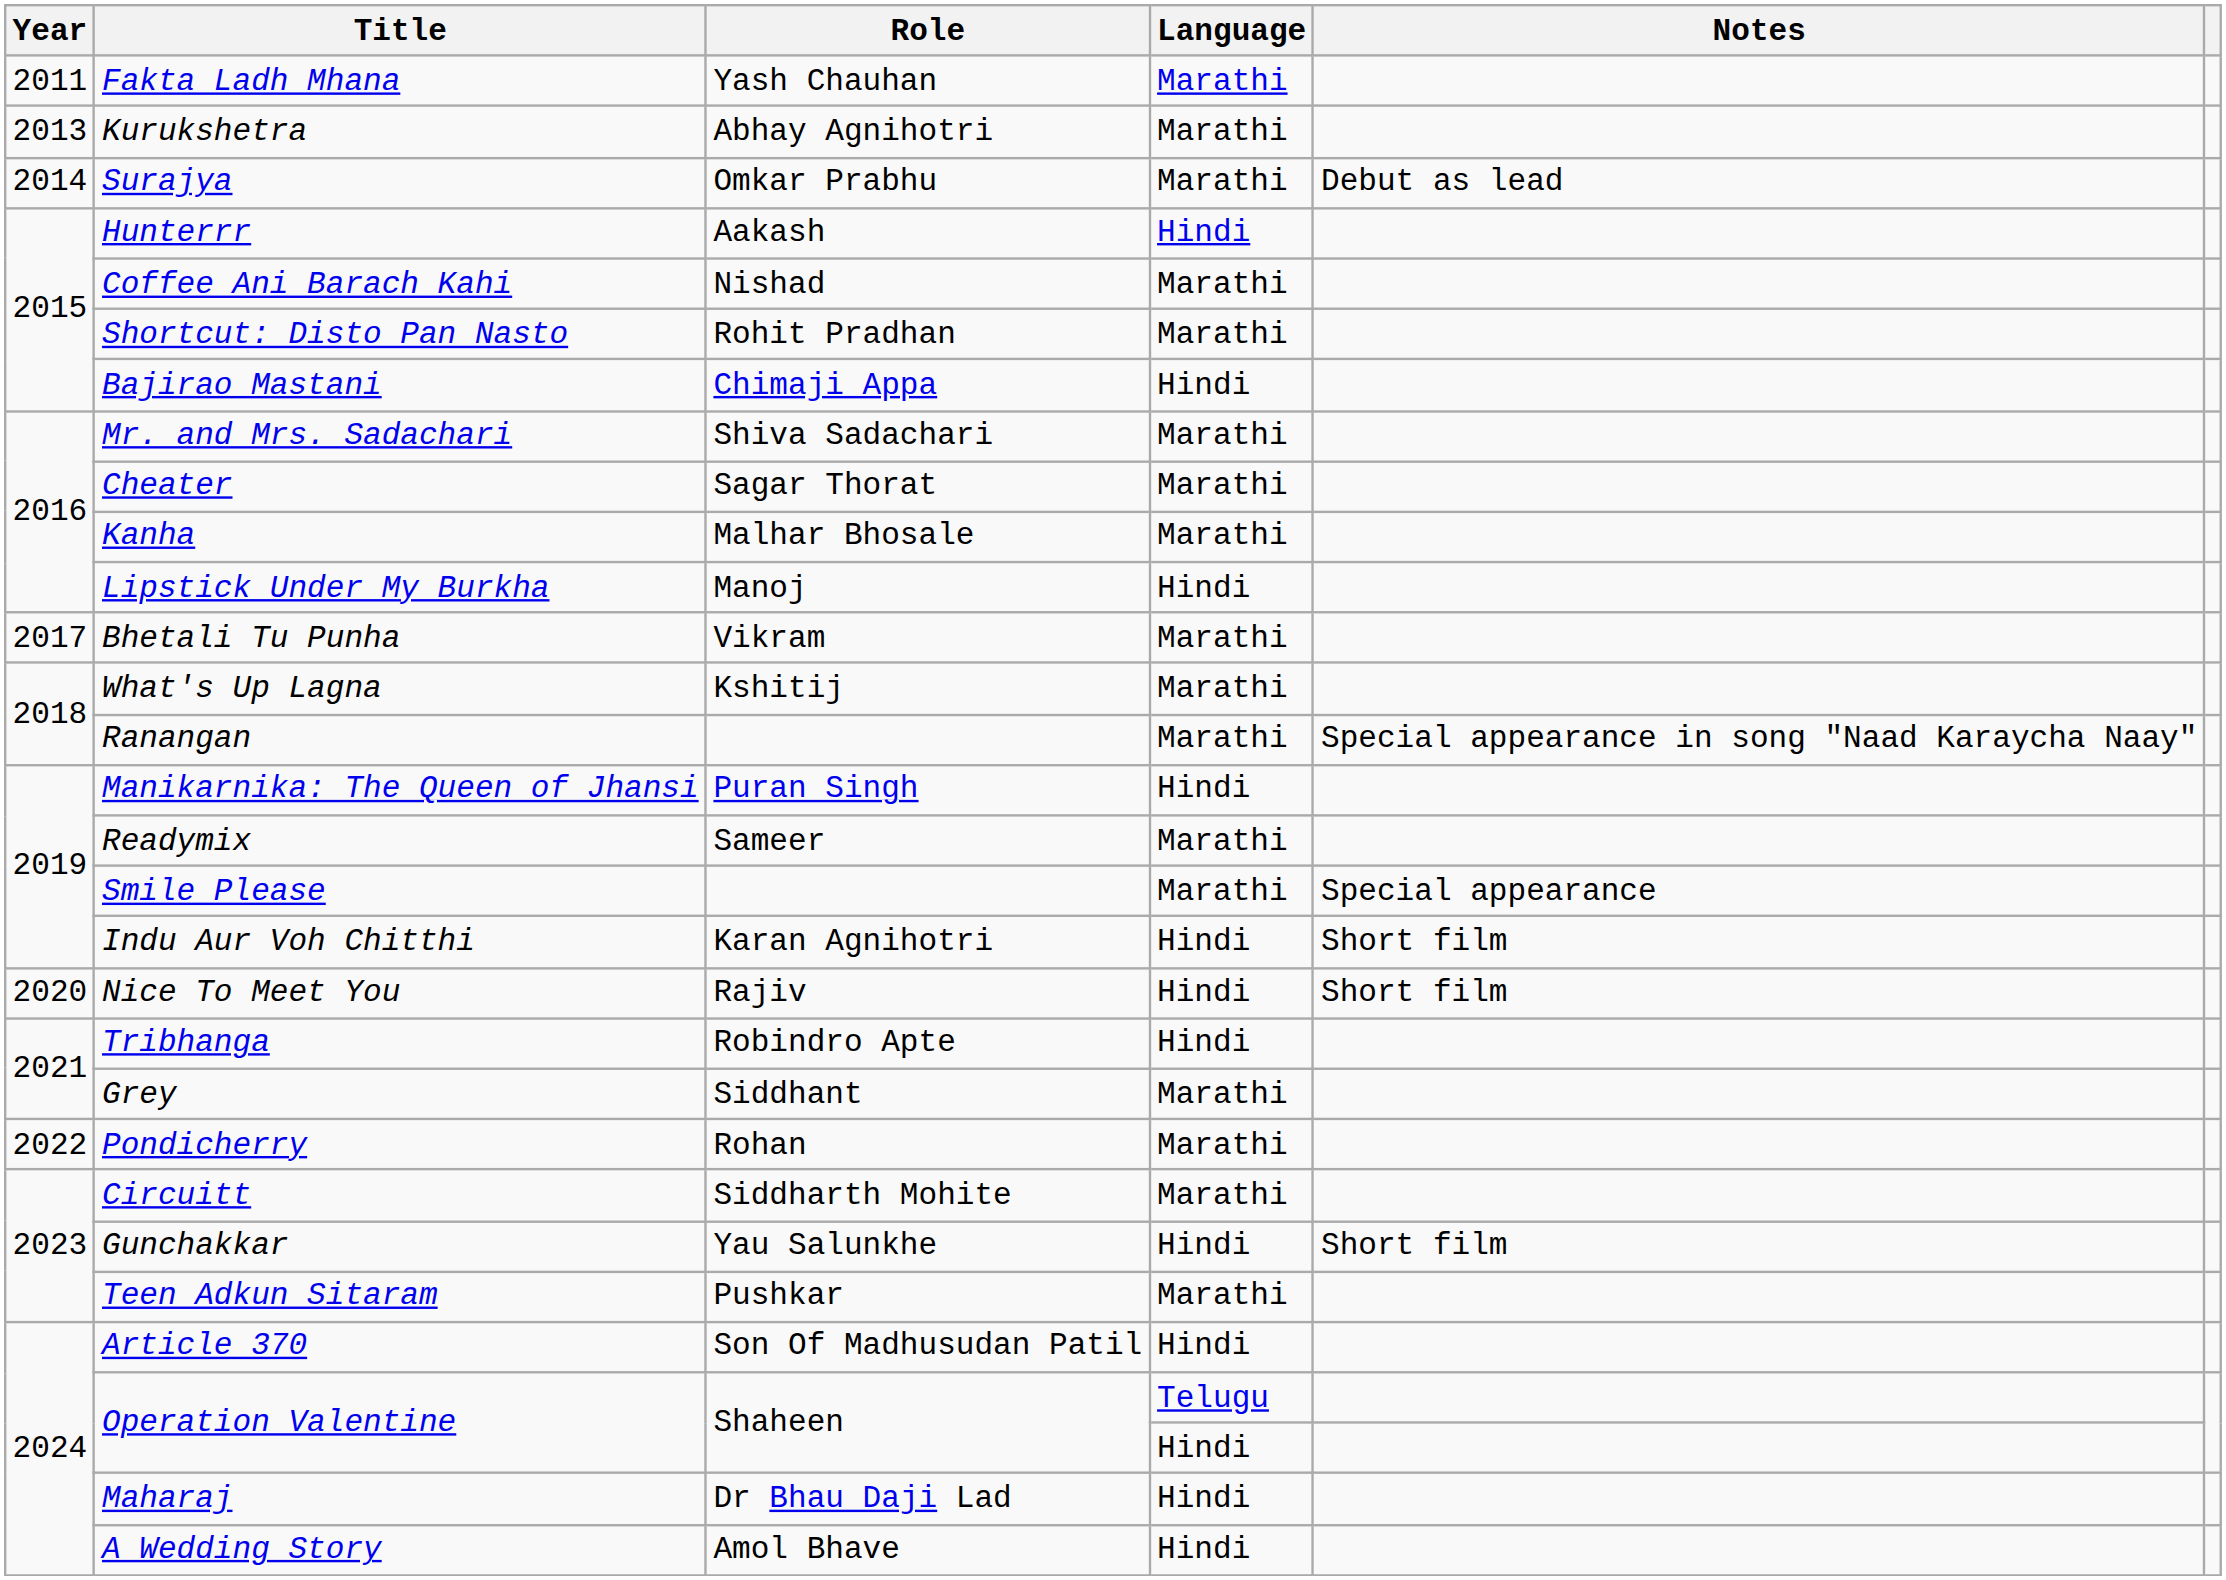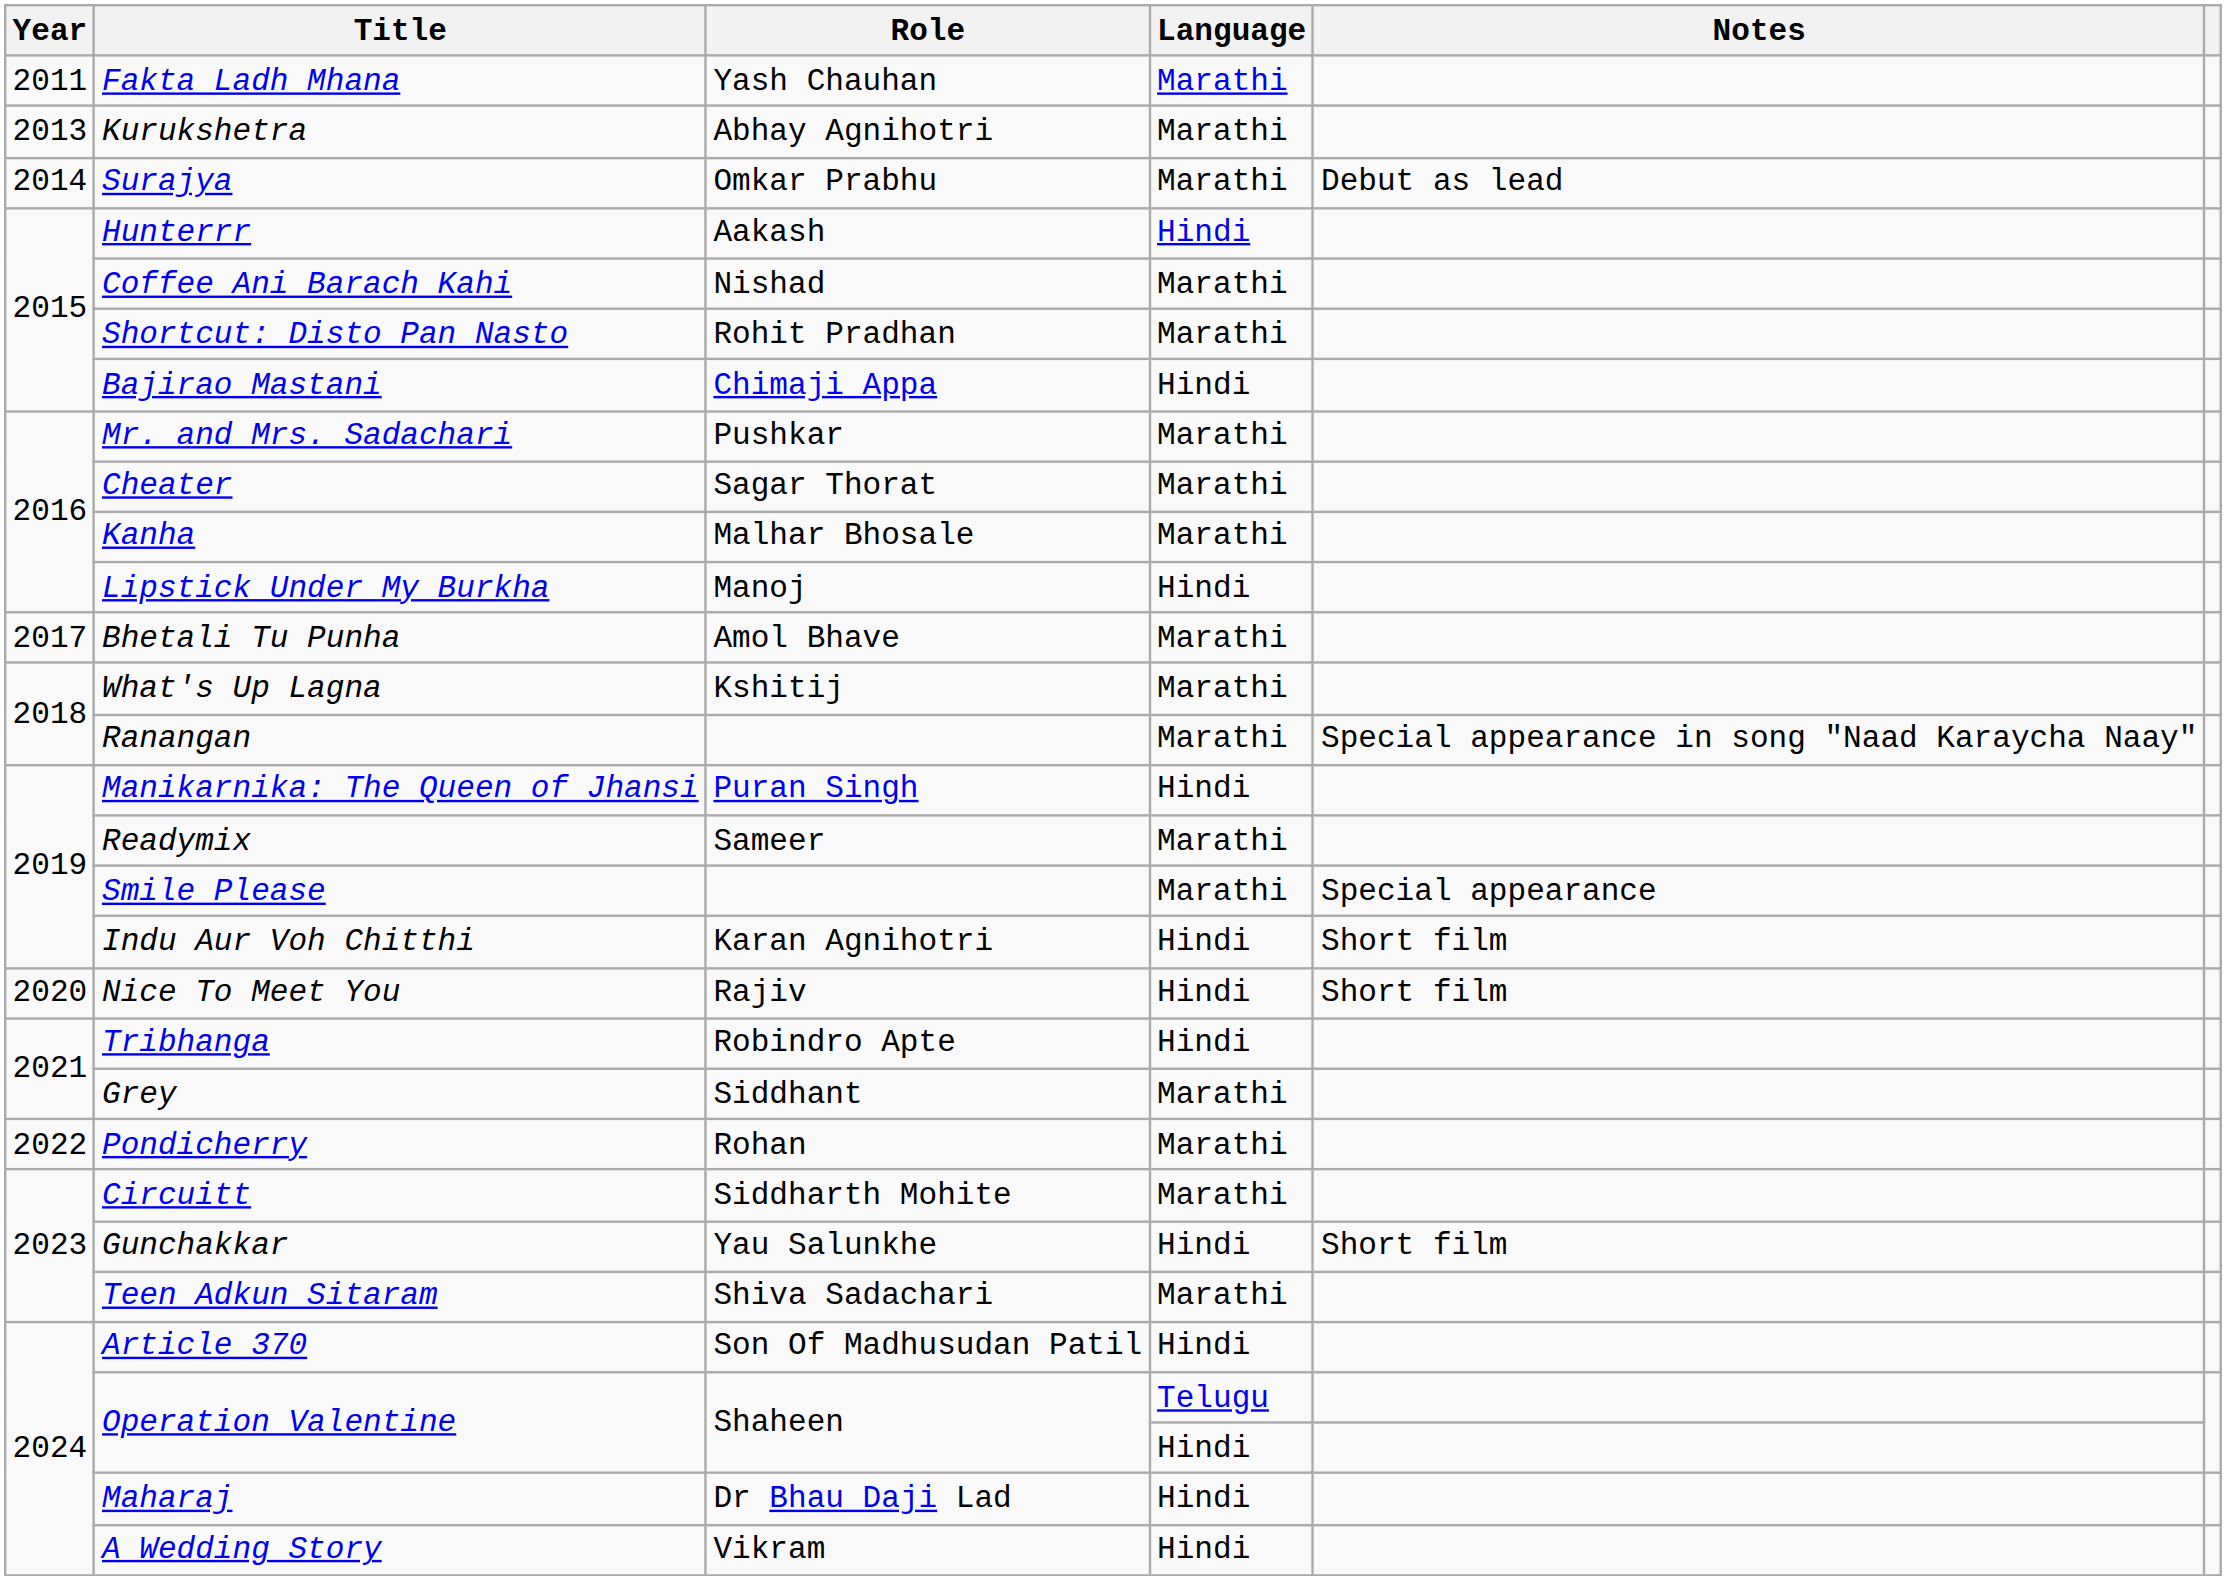 <table class="wikitable sortable">
 <tr>
 <th scope="col">Year</th>
 <th scope="col">Title</th>
 <th scope="col">Role</th>
 <th scope="col">Language</th>
 <th scope="col" class="unsortable">Notes</th>
 <th scope="col" class="unsortable"></th>
 </tr>
 <tr>
 <td>2011</td>
 <td><em><a href='#'>Fakta Ladh Mhana</a></em></td>
 <td>Yash Chauhan</td>
 <td><a href='#'>Marathi</a></td>
 <td></td>
 <td></td>
 </tr>
 <tr>
 <td>2013</td>
 <td><em>Kurukshetra</em></td>
 <td>Abhay Agnihotri</td>
 <td>Marathi</td>
 <td></td>
 <td></td>
 </tr>
 <tr>
 <td>2014</td>
 <td><em><a href='#'>Surajya</a></em></td>
 <td>Omkar Prabhu</td>
 <td>Marathi</td>
 <td>Debut as lead</td>
 <td></td>
 </tr>
 <tr>
 <td rowspan="4">2015</td>
 <td><em><a href='#'>Hunterrr</a></em></td>
 <td>Aakash</td>
 <td><a href='#'>Hindi</a></td>
 <td></td>
 <td></td>
 </tr>
 <tr>
 <td><em><a href='#'>Coffee Ani Barach Kahi</a></em></td>
 <td>Nishad</td>
 <td>Marathi</td>
 <td></td>
 <td></td>
 </tr>
 <tr>
 <td><em><a href='#'>Shortcut: Disto Pan Nasto</a></em></td>
 <td>Rohit Pradhan</td>
 <td>Marathi</td>
 <td></td>
 <td></td>
 </tr>
 <tr>
 <td><em><a href='#'>Bajirao Mastani</a></em></td>
 <td><a href='#'>Chimaji Appa</a></td>
 <td>Hindi</td>
 <td></td>
 <td></td>
 </tr>
 <tr>
 <td rowspan="4">2016</td>
 <td><em><a href='#'>Mr. and Mrs. Sadachari</a></em></td>
-<td>Shiva Sadachari</td>
+<td>Pushkar</td>
 <td>Marathi</td>
 <td></td>
 <td></td>
 </tr>
 <tr>
 <td><em><a href='#'>Cheater</a></em></td>
 <td>Sagar Thorat</td>
 <td>Marathi</td>
 <td></td>
 <td></td>
 </tr>
 <tr>
 <td><em><a href='#'>Kanha</a></em></td>
 <td>Malhar Bhosale</td>
 <td>Marathi</td>
 <td></td>
 <td></td>
 </tr>
 <tr>
 <td><em><a href='#'>Lipstick Under My Burkha</a></em></td>
 <td>Manoj</td>
 <td>Hindi</td>
 <td></td>
 <td></td>
 </tr>
 <tr>
 <td>2017</td>
 <td><em>Bhetali Tu Punha</em></td>
-<td>Vikram</td>
+<td>Amol Bhave</td>
 <td>Marathi</td>
 <td></td>
 <td></td>
 </tr>
 <tr>
 <td rowspan="2">2018</td>
 <td><em>What's Up Lagna</em></td>
 <td>Kshitij</td>
 <td>Marathi</td>
 <td></td>
 <td></td>
 </tr>
 <tr>
 <td><em>Ranangan</em></td>
 <td></td>
 <td>Marathi</td>
 <td>Special appearance in song "Naad Karaycha Naay"</td>
 <td></td>
 </tr>
 <tr>
 <td rowspan="4">2019</td>
 <td><em><a href='#'>Manikarnika: The Queen of Jhansi</a></em></td>
 <td><a href='#'>Puran Singh</a></td>
 <td>Hindi</td>
 <td></td>
 <td></td>
 </tr>
 <tr>
 <td><em>Readymix</em></td>
 <td>Sameer</td>
 <td>Marathi</td>
 <td></td>
 <td></td>
 </tr>
 <tr>
 <td><em><a href='#'>Smile Please</a></em></td>
 <td></td>
 <td>Marathi</td>
 <td>Special appearance</td>
 <td></td>
 </tr>
 <tr>
 <td><em>Indu Aur Voh Chitthi</em></td>
 <td>Karan Agnihotri</td>
 <td>Hindi</td>
 <td>Short film</td>
 <td></td>
 </tr>
 <tr>
 <td>2020</td>
 <td><em>Nice To Meet You</em></td>
 <td>Rajiv</td>
 <td>Hindi</td>
 <td>Short film</td>
 <td></td>
 </tr>
 <tr>
 <td rowspan="2">2021</td>
 <td><em><a href='#'>Tribhanga</a></em></td>
 <td>Robindro Apte</td>
 <td>Hindi</td>
 <td></td>
 <td></td>
 </tr>
 <tr>
 <td><em>Grey</em></td>
 <td>Siddhant</td>
 <td>Marathi</td>
 <td></td>
 <td></td>
 </tr>
 <tr>
 <td>2022</td>
 <td><em><a href='#'>Pondicherry</a></em></td>
 <td>Rohan</td>
 <td>Marathi</td>
 <td></td>
 <td></td>
 </tr>
 <tr>
 <td rowspan="3">2023</td>
 <td><em><a href='#'>Circuitt</a></em></td>
 <td>Siddharth Mohite</td>
 <td>Marathi</td>
 <td></td>
 <td></td>
 </tr>
 <tr>
 <td><em>Gunchakkar</em></td>
 <td>Yau Salunkhe</td>
 <td>Hindi</td>
 <td>Short film</td>
 <td></td>
 </tr>
 <tr>
 <td><em><a href='#'>Teen Adkun Sitaram</a></em></td>
-<td>Pushkar</td>
+<td>Shiva Sadachari</td>
 <td>Marathi</td>
 <td></td>
 <td></td>
 </tr>
 <tr>
 <td rowspan="5">2024</td>
 <td><em><a href='#'>Article 370</a></em></td>
 <td>Son Of Madhusudan Patil</td>
 <td>Hindi</td>
 <td></td>
 <td></td>
 </tr>
 <tr>
 <td rowspan="2"><em><a href='#'>Operation Valentine</a></em></td>
 <td rowspan="2">Shaheen</td>
 <td><a href='#'>Telugu</a></td>
 <td></td>
 </tr>
 <tr>
 <td>Hindi</td>
 <td></td>
 </tr>
 <tr>
 <td><em><a href='#'>Maharaj</a></em></td>
 <td>Dr <a href='#'>Bhau Daji</a> Lad</td>
 <td>Hindi</td>
 <td></td>
 <td></td>
 </tr>
 <tr>
 <td><em><a href='#'>A Wedding Story</a></em></td>
-<td>Amol Bhave</td>
+<td>Vikram</td>
 <td>Hindi</td>
 <td></td>
 </tr>
 </table>
